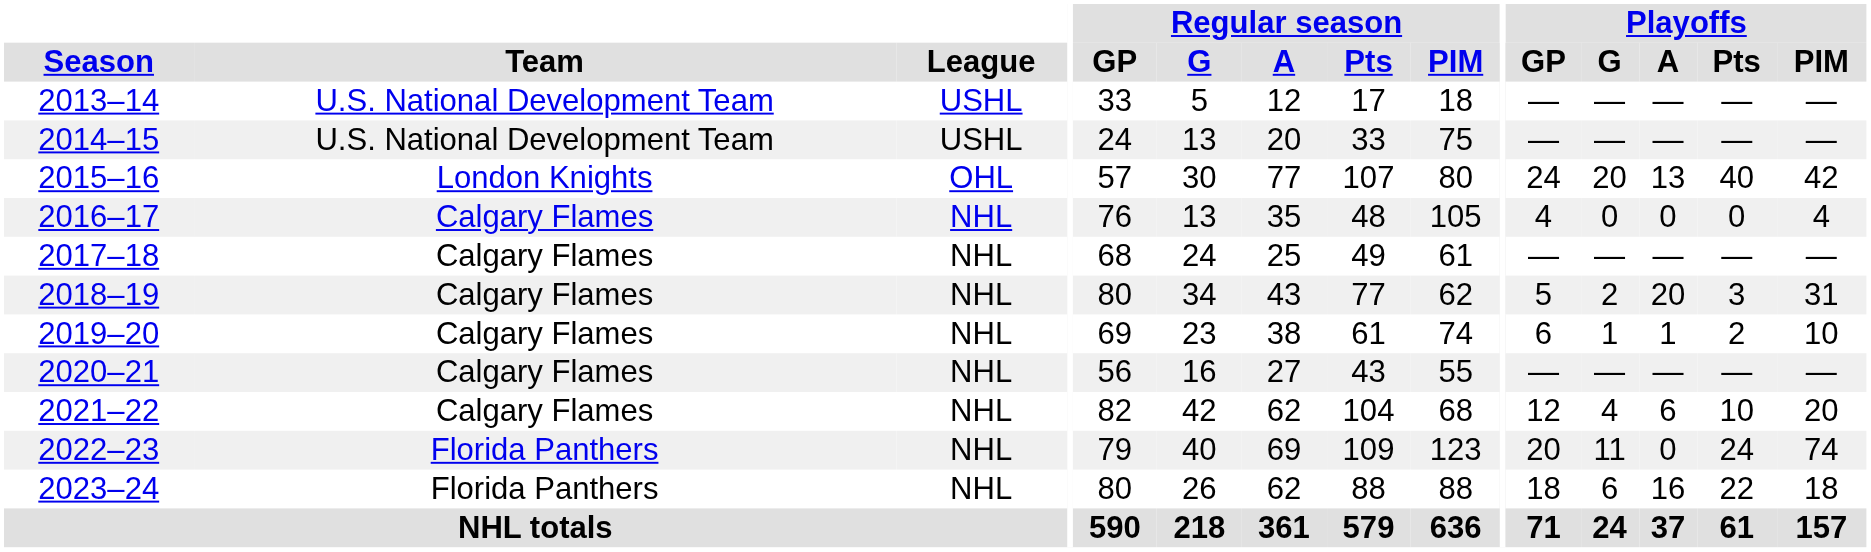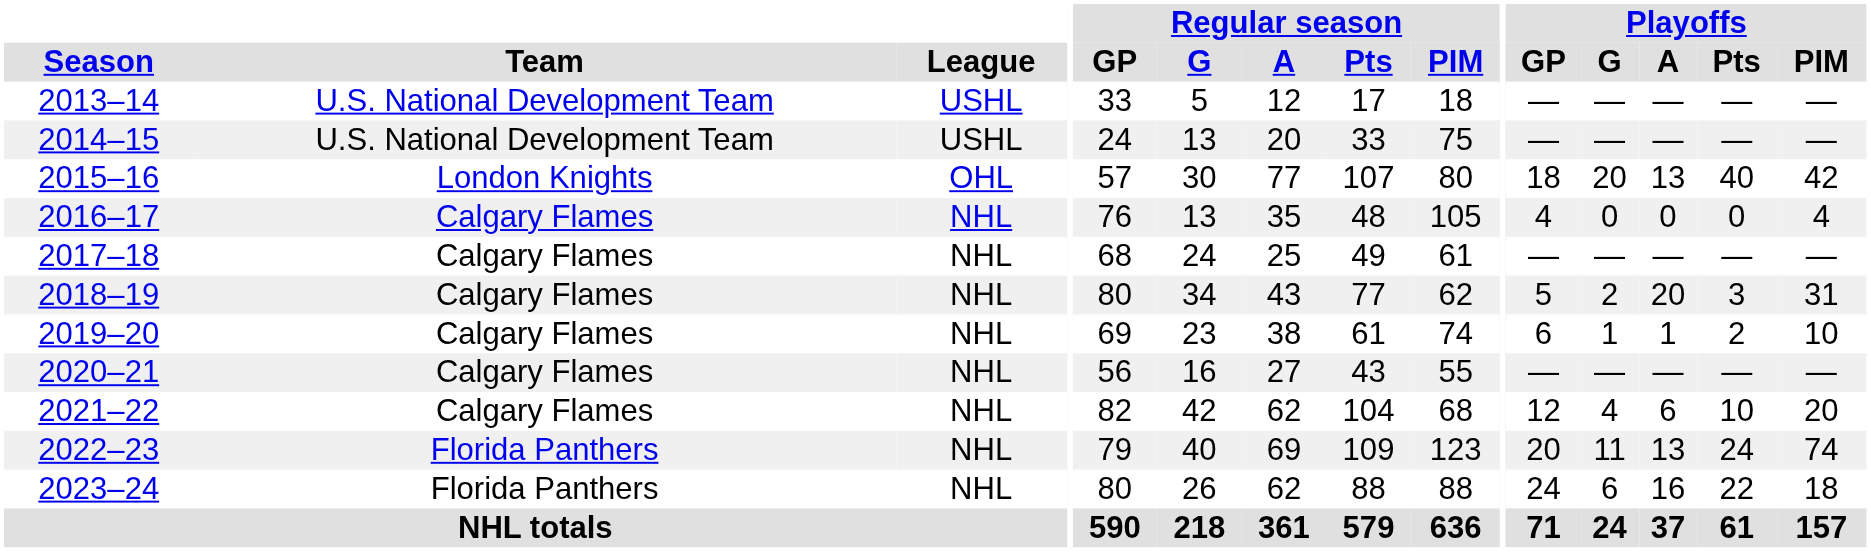 <table border="0" cellpadding="1" cellspacing="0" style="text-align:center; width:60em">
 <tr bgcolor="#e0e0e0">
 <th colspan="3" bgcolor="#ffffff"></th>
 <th rowspan="99" bgcolor="#ffffff"></th>
 <th colspan="5"><a href='#'>Regular season</a></th>
 <th rowspan="99" bgcolor="#ffffff"></th>
 <th colspan="5"><a href='#'>Playoffs</a></th>
 </tr>
 <tr bgcolor="#e0e0e0">
 <th><a href='#'>Season</a></th>
 <th>Team</th>
 <th>League</th>
 <th>GP</th>
 <th><a href='#'>G</a></th>
 <th><a href='#'>A</a></th>
 <th><a href='#'>Pts</a></th>
 <th><a href='#'>PIM</a></th>
 <th>GP</th>
 <th>G</th>
 <th>A</th>
 <th>Pts</th>
 <th>PIM</th>
 </tr>
 <tr>
 </tr>
 <tr>
 <td><a href='#'>2013–14</a></td>
 <td><a href='#'>U.S. National Development Team</a></td>
 <td><a href='#'>USHL</a></td>
 <td>33</td>
 <td>5</td>
 <td>12</td>
 <td>17</td>
 <td>18</td>
 <td>—</td>
 <td>—</td>
 <td>—</td>
 <td>—</td>
 <td>—</td>
 </tr>
 <tr bgcolor="#f0f0f0">
 <td><a href='#'>2014–15</a></td>
 <td>U.S. National Development Team</td>
 <td>USHL</td>
 <td>24</td>
 <td>13</td>
 <td>20</td>
 <td>33</td>
 <td>75</td>
 <td>—</td>
 <td>—</td>
 <td>—</td>
 <td>—</td>
 <td>—</td>
 </tr>
 <tr bgcolor=>
 <td><a href='#'>2015–16</a></td>
 <td><a href='#'>London Knights</a></td>
 <td><a href='#'>OHL</a></td>
 <td>57</td>
 <td>30</td>
 <td>77</td>
 <td>107</td>
 <td>80</td>
-<td>24</td>
+<td>18</td>
 <td>20</td>
 <td>13</td>
 <td>40</td>
 <td>42</td>
 </tr>
 <tr bgcolor="#f0f0f0">
 <td><a href='#'>2016–17</a></td>
 <td><a href='#'>Calgary Flames</a></td>
 <td><a href='#'>NHL</a></td>
 <td>76</td>
 <td>13</td>
 <td>35</td>
 <td>48</td>
 <td>105</td>
 <td>4</td>
 <td>0</td>
 <td>0</td>
 <td>0</td>
 <td>4</td>
 </tr>
 <tr>
 <td><a href='#'>2017–18</a></td>
 <td>Calgary Flames</td>
 <td>NHL</td>
 <td>68</td>
 <td>24</td>
 <td>25</td>
 <td>49</td>
 <td>61</td>
 <td>—</td>
 <td>—</td>
 <td>—</td>
 <td>—</td>
 <td>—</td>
 </tr>
 <tr bgcolor="#f0f0f0">
 <td><a href='#'>2018–19</a></td>
 <td>Calgary Flames</td>
 <td>NHL</td>
 <td>80</td>
 <td>34</td>
 <td>43</td>
 <td>77</td>
 <td>62</td>
 <td>5</td>
 <td>2</td>
 <td>20</td>
 <td>3</td>
 <td>31</td>
 </tr>
 <tr>
 <td><a href='#'>2019–20</a></td>
 <td>Calgary Flames</td>
 <td>NHL</td>
 <td>69</td>
 <td>23</td>
 <td>38</td>
 <td>61</td>
 <td>74</td>
 <td>6</td>
 <td>1</td>
 <td>1</td>
 <td>2</td>
 <td>10</td>
 </tr>
 <tr bgcolor="#f0f0f0">
 <td><a href='#'>2020–21</a></td>
 <td>Calgary Flames</td>
 <td>NHL</td>
 <td>56</td>
 <td>16</td>
 <td>27</td>
 <td>43</td>
 <td>55</td>
 <td>—</td>
 <td>—</td>
 <td>—</td>
 <td>—</td>
 <td>—</td>
 </tr>
 <tr>
 <td><a href='#'>2021–22</a></td>
 <td>Calgary Flames</td>
 <td>NHL</td>
 <td>82</td>
 <td>42</td>
 <td>62</td>
 <td>104</td>
 <td>68</td>
 <td>12</td>
 <td>4</td>
 <td>6</td>
 <td>10</td>
 <td>20</td>
 </tr>
 <tr bgcolor="#f0f0f0">
 <td><a href='#'>2022–23</a></td>
 <td><a href='#'>Florida Panthers</a></td>
 <td>NHL</td>
 <td>79</td>
 <td>40</td>
 <td>69</td>
 <td>109</td>
 <td>123</td>
 <td>20</td>
 <td>11</td>
-<td>0</td>
+<td>13</td>
 <td>24</td>
 <td>74</td>
 </tr>
 <tr>
 <td><a href='#'>2023–24</a></td>
 <td>Florida Panthers</td>
 <td>NHL</td>
 <td>80</td>
 <td>26</td>
 <td>62</td>
 <td>88</td>
 <td>88</td>
-<td>18</td>
+<td>24</td>
 <td>6</td>
 <td>16</td>
 <td>22</td>
 <td>18</td>
 </tr>
 <tr bgcolor="#e0e0e0">
 <th colspan="3">NHL totals</th>
 <th>590</th>
 <th>218</th>
 <th>361</th>
 <th>579</th>
 <th>636</th>
 <th>71</th>
 <th>24</th>
 <th>37</th>
 <th>61</th>
 <th>157</th>
 </tr>
 </table>
